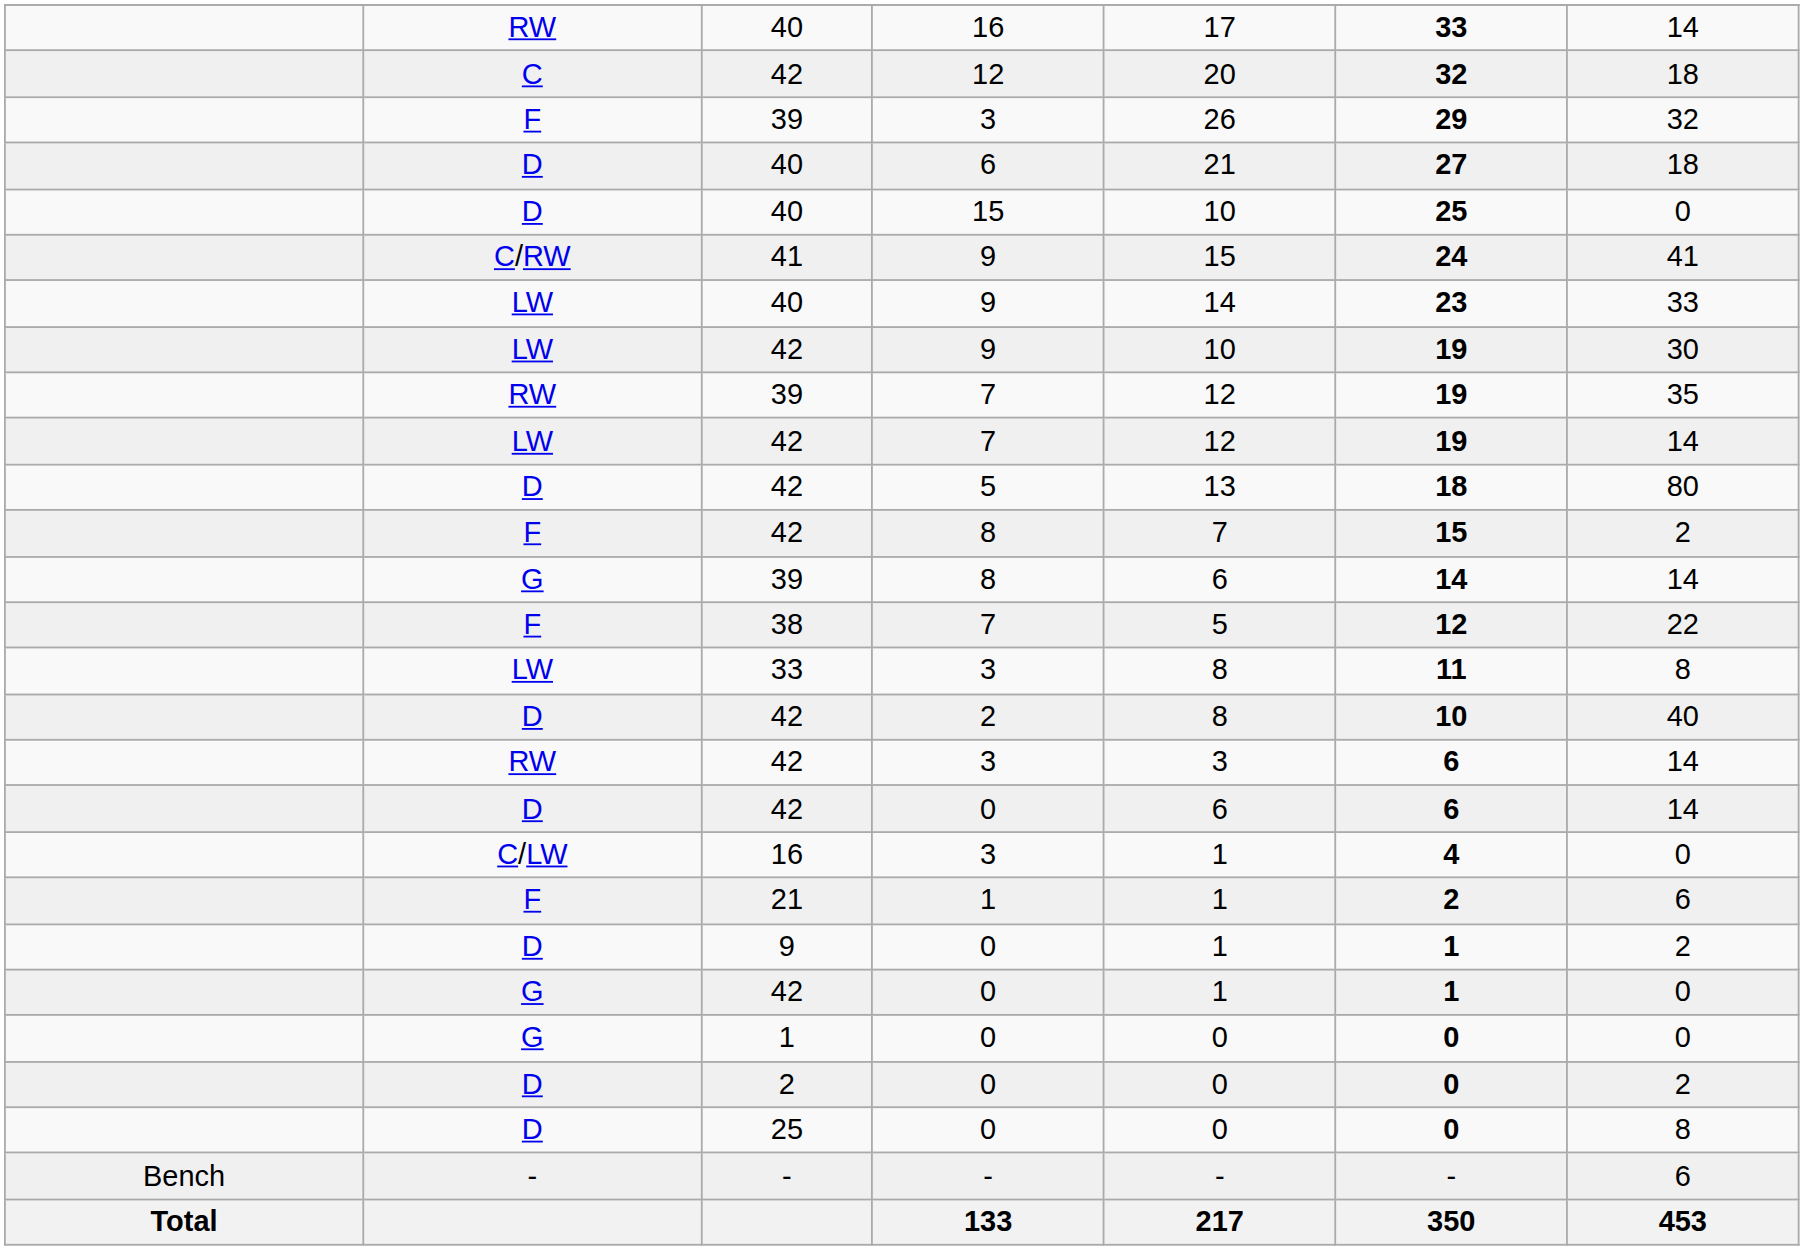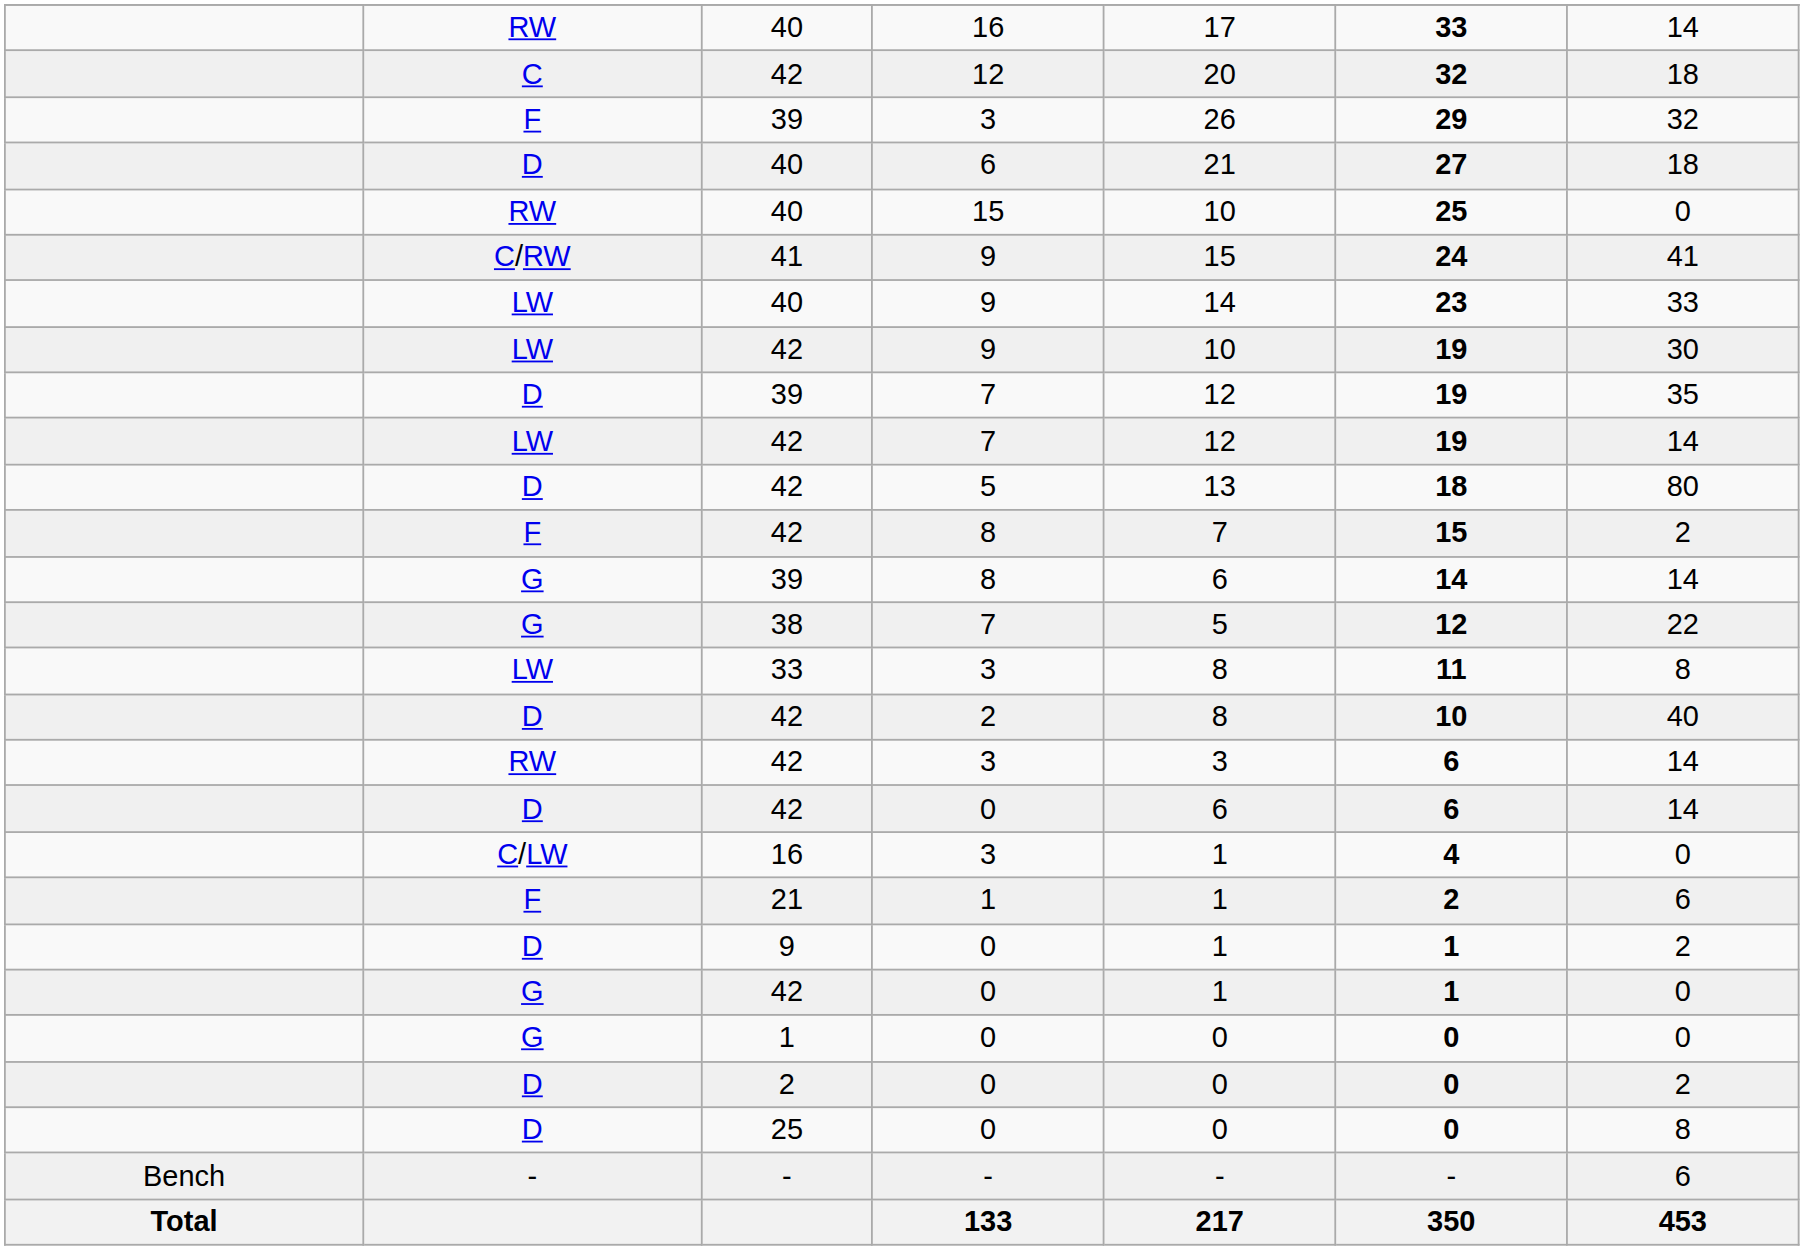 <table class="wikitable sortable" width ="50%">
 <tr align="center">
 </tr>
 <tr align="center" bgcolor="">
 <td></td>
 <td><a href='#'>RW</a></td>
 <td>40</td>
 <td>16</td>
 <td>17</td>
 <td><strong>33</strong></td>
 <td>14</td>
 </tr>
 <tr align="center" bgcolor="f0f0f0">
 <td></td>
 <td><a href='#'>C</a></td>
 <td>42</td>
 <td>12</td>
 <td>20</td>
 <td><strong>32</strong></td>
 <td>18</td>
 </tr>
 <tr align="center" bgcolor="">
 <td></td>
 <td><a href='#'>F</a></td>
 <td>39</td>
 <td>3</td>
 <td>26</td>
 <td><strong>29</strong></td>
 <td>32</td>
 </tr>
 <tr align="center" bgcolor="f0f0f0">
 <td></td>
 <td><a href='#'>D</a></td>
 <td>40</td>
 <td>6</td>
 <td>21</td>
 <td><strong>27</strong></td>
 <td>18</td>
 </tr>
 <tr align="center" bgcolor="">
 <td></td>
-<td><a href='#'>D</a></td>
+<td><a href='#'>RW</a></td>
 <td>40</td>
 <td>15</td>
 <td>10</td>
 <td><strong>25</strong></td>
 <td>0</td>
 </tr>
 <tr align="center" bgcolor="f0f0f0">
 <td></td>
 <td><a href='#'>C</a>/<a href='#'>RW</a></td>
 <td>41</td>
 <td>9</td>
 <td>15</td>
 <td><strong>24</strong></td>
 <td>41</td>
 </tr>
 <tr align="center" bgcolor="">
 <td></td>
 <td><a href='#'>LW</a></td>
 <td>40</td>
 <td>9</td>
 <td>14</td>
 <td><strong>23</strong></td>
 <td>33</td>
 </tr>
 <tr align="center" bgcolor="f0f0f0">
 <td></td>
 <td><a href='#'>LW</a></td>
 <td>42</td>
 <td>9</td>
 <td>10</td>
 <td><strong>19</strong></td>
 <td>30</td>
 </tr>
 <tr align="center" bgcolor="">
 <td></td>
-<td><a href='#'>RW</a></td>
+<td><a href='#'>D</a></td>
 <td>39</td>
 <td>7</td>
 <td>12</td>
 <td><strong>19</strong></td>
 <td>35</td>
 </tr>
 <tr align="center" bgcolor="f0f0f0">
 <td></td>
 <td><a href='#'>LW</a></td>
 <td>42</td>
 <td>7</td>
 <td>12</td>
 <td><strong>19</strong></td>
 <td>14</td>
 </tr>
 <tr align="center" bgcolor="">
 <td></td>
 <td><a href='#'>D</a></td>
 <td>42</td>
 <td>5</td>
 <td>13</td>
 <td><strong>18</strong></td>
 <td>80</td>
 </tr>
 <tr align="center" bgcolor="f0f0f0">
 <td></td>
 <td><a href='#'>F</a></td>
 <td>42</td>
 <td>8</td>
 <td>7</td>
 <td><strong>15</strong></td>
 <td>2</td>
 </tr>
 <tr align="center" bgcolor="">
 <td></td>
 <td><a href='#'>G</a></td>
 <td>39</td>
 <td>8</td>
 <td>6</td>
 <td><strong>14</strong></td>
 <td>14</td>
 </tr>
 <tr align="center" bgcolor="f0f0f0">
 <td></td>
-<td><a href='#'>F</a></td>
+<td><a href='#'>G</a></td>
 <td>38</td>
 <td>7</td>
 <td>5</td>
 <td><strong>12</strong></td>
 <td>22</td>
 </tr>
 <tr align="center" bgcolor="">
 <td></td>
 <td><a href='#'>LW</a></td>
 <td>33</td>
 <td>3</td>
 <td>8</td>
 <td><strong>11</strong></td>
 <td>8</td>
 </tr>
 <tr align="center" bgcolor="f0f0f0">
 <td></td>
 <td><a href='#'>D</a></td>
 <td>42</td>
 <td>2</td>
 <td>8</td>
 <td><strong>10</strong></td>
 <td>40</td>
 </tr>
 <tr align="center" bgcolor="">
 <td></td>
 <td><a href='#'>RW</a></td>
 <td>42</td>
 <td>3</td>
 <td>3</td>
 <td><strong>6</strong></td>
 <td>14</td>
 </tr>
 <tr align="center" bgcolor="f0f0f0">
 <td></td>
 <td><a href='#'>D</a></td>
 <td>42</td>
 <td>0</td>
 <td>6</td>
 <td><strong>6</strong></td>
 <td>14</td>
 </tr>
 <tr align="center" bgcolor="">
 <td></td>
 <td><a href='#'>C</a>/<a href='#'>LW</a></td>
 <td>16</td>
 <td>3</td>
 <td>1</td>
 <td><strong>4</strong></td>
 <td>0</td>
 </tr>
 <tr align="center" bgcolor="f0f0f0">
 <td></td>
 <td><a href='#'>F</a></td>
 <td>21</td>
 <td>1</td>
 <td>1</td>
 <td><strong>2</strong></td>
 <td>6</td>
 </tr>
 <tr align="center" bgcolor="">
 <td></td>
 <td><a href='#'>D</a></td>
 <td>9</td>
 <td>0</td>
 <td>1</td>
 <td><strong>1</strong></td>
 <td>2</td>
 </tr>
 <tr align="center" bgcolor="f0f0f0">
 <td></td>
 <td><a href='#'>G</a></td>
 <td>42</td>
 <td>0</td>
 <td>1</td>
 <td><strong>1</strong></td>
 <td>0</td>
 </tr>
 <tr align="center" bgcolor="">
 <td></td>
 <td><a href='#'>G</a></td>
 <td>1</td>
 <td>0</td>
 <td>0</td>
 <td><strong>0</strong></td>
 <td>0</td>
 </tr>
 <tr align="center" bgcolor="f0f0f0">
 <td></td>
 <td><a href='#'>D</a></td>
 <td>2</td>
 <td>0</td>
 <td>0</td>
 <td><strong>0</strong></td>
 <td>2</td>
 </tr>
 <tr align="center" bgcolor="">
 <td></td>
 <td><a href='#'>D</a></td>
 <td>25</td>
 <td>0</td>
 <td>0</td>
 <td><strong>0</strong></td>
 <td>8</td>
 </tr>
 <tr align="center" bgcolor="f0f0f0">
 <td>Bench</td>
 <td>-</td>
 <td>-</td>
 <td>-</td>
 <td>-</td>
 <td>-</td>
 <td>6</td>
 </tr>
 <tr>
 <th>Total</th>
 <th></th>
 <th></th>
 <th>133</th>
 <th>217</th>
 <th>350</th>
 <th>453</th>
 </tr>
 </table>
